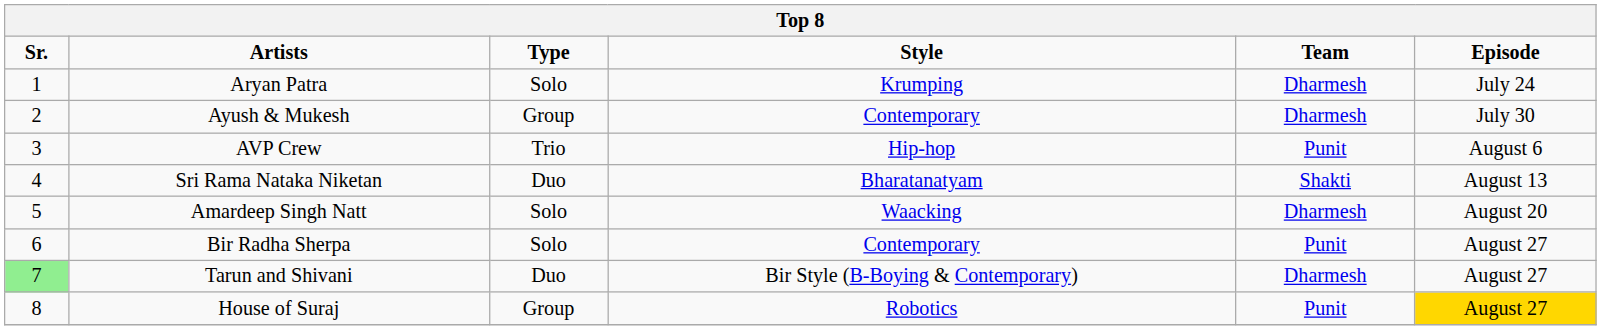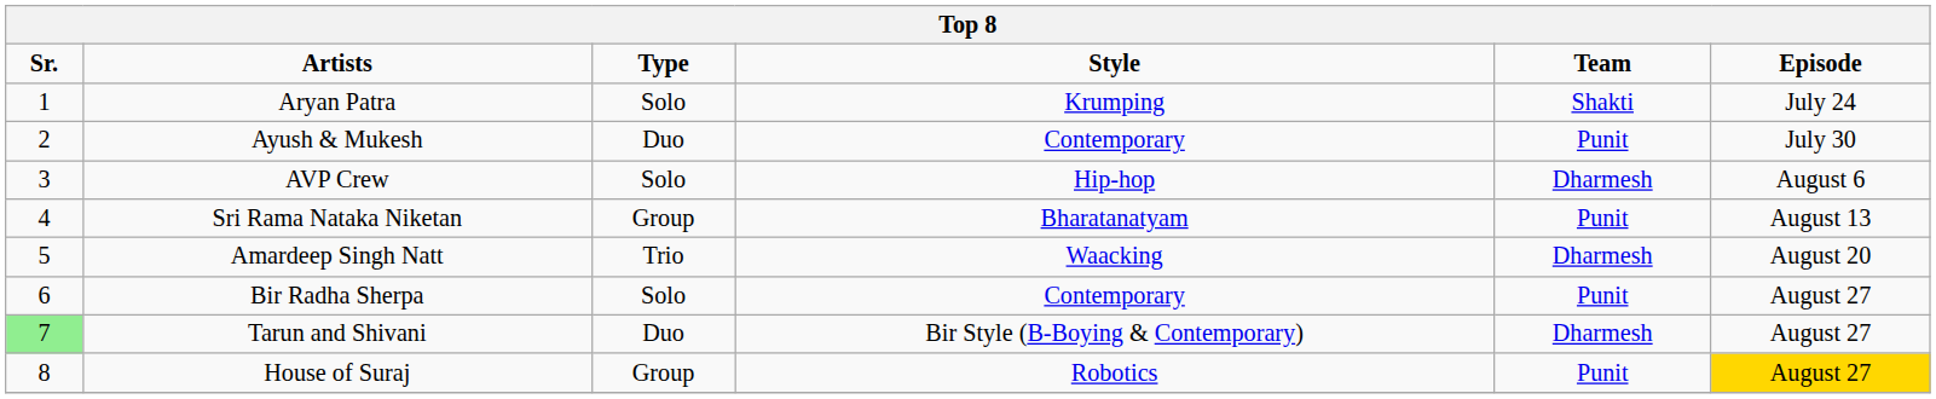 <table class=wikitable style="width: 100%; text-align: center">
 <tr>
 <th colspan=6>Top 8</th>
 </tr>
 <tr>
 <td><strong>Sr.</strong></td>
 <td><strong>Artists</strong></td>
 <td><strong>Type</strong></td>
 <td><strong>Style</strong></td>
 <td><strong>Team</strong></td>
 <td><strong>Episode</strong></td>
 </tr>
 <tr>
 <td>1</td>
 <td>Aryan Patra</td>
 <td>Solo</td>
 <td><a href='#'>Krumping</a></td>
-<td><a href='#'>Dharmesh</a></td>
+<td><a href='#'>Shakti</a></td>
 <td>July 24</td>
 </tr>
 <tr>
 <td>2</td>
 <td>Ayush & Mukesh</td>
-<td>Group</td>
+<td>Duo</td>
 <td><a href='#'>Contemporary</a></td>
-<td><a href='#'>Dharmesh</a></td>
+<td><a href='#'>Punit</a></td>
 <td>July 30</td>
 </tr>
 <tr>
 <td>3</td>
 <td>AVP Crew</td>
-<td>Trio</td>
+<td>Solo</td>
 <td><a href='#'>Hip-hop</a></td>
-<td><a href='#'>Punit</a></td>
+<td><a href='#'>Dharmesh</a></td>
 <td>August 6</td>
 </tr>
 <tr>
 <td>4</td>
 <td>Sri Rama Nataka Niketan</td>
-<td>Duo</td>
+<td>Group</td>
 <td><a href='#'>Bharatanatyam</a></td>
-<td><a href='#'>Shakti</a></td>
+<td><a href='#'>Punit</a></td>
 <td>August 13</td>
 </tr>
 <tr>
 <td>5</td>
 <td>Amardeep Singh Natt</td>
-<td>Solo</td>
+<td>Trio</td>
 <td><a href='#'>Waacking</a></td>
 <td><a href='#'>Dharmesh</a></td>
 <td>August 20</td>
 </tr>
 <tr>
 <td>6</td>
 <td>Bir Radha Sherpa</td>
 <td>Solo</td>
 <td><a href='#'>Contemporary</a></td>
 <td><a href='#'>Punit</a></td>
 <td>August 27</td>
 </tr>
 <tr>
 <td style="background: lightgreen;">7</td>
 <td>Tarun and Shivani</td>
 <td>Duo</td>
 <td>Bir Style (<a href='#'>B-Boying</a> & <a href='#'>Contemporary</a>)</td>
 <td><a href='#'>Dharmesh</a></td>
 <td>August 27</td>
 </tr>
 <tr>
 <td>8</td>
 <td>House of Suraj</td>
 <td>Group</td>
 <td><a href='#'>Robotics</a></td>
 <td><a href='#'>Punit</a></td>
 <td style="background: gold;">August 27</td>
 </tr>
 <tr>
 </tr>
 </table>
